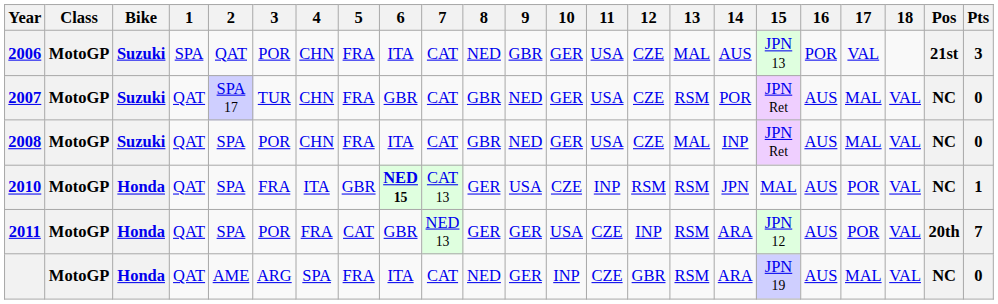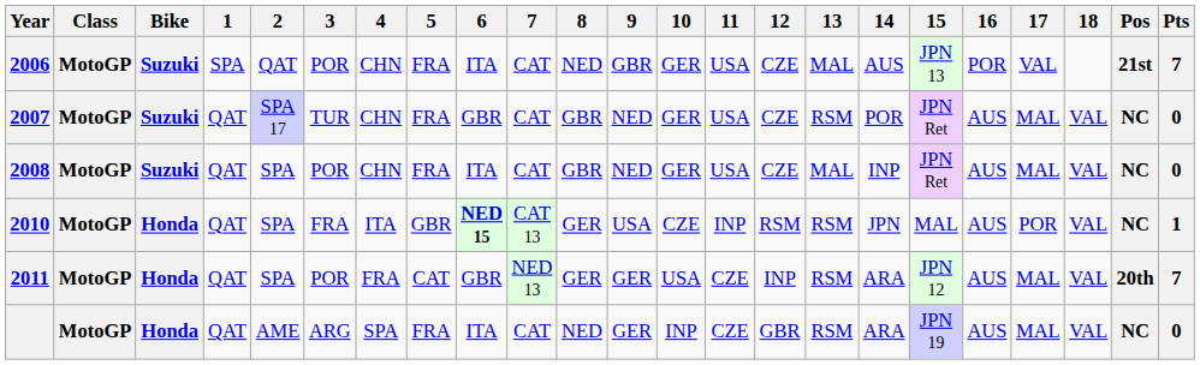 <table class="wikitable" style="text-align:center">
 <tr>
 <th>Year</th>
 <th>Class</th>
 <th>Bike</th>
 <th>1</th>
 <th>2</th>
 <th>3</th>
 <th>4</th>
 <th>5</th>
 <th>6</th>
 <th>7</th>
 <th>8</th>
 <th>9</th>
 <th>10</th>
 <th>11</th>
 <th>12</th>
 <th>13</th>
 <th>14</th>
 <th>15</th>
 <th>16</th>
 <th>17</th>
 <th>18</th>
 <th>Pos</th>
 <th>Pts</th>
 </tr>
 <tr>
 <th align="left"><a href='#'>2006</a></th>
 <th align="left">MotoGP</th>
 <th align="left"><a href='#'>Suzuki</a></th>
 <td><a href='#'>SPA</a></td>
 <td><a href='#'>QAT</a></td>
 <td><a href='#'>POR</a></td>
 <td><a href='#'>CHN</a></td>
 <td><a href='#'>FRA</a></td>
 <td><a href='#'>ITA</a></td>
 <td><a href='#'>CAT</a></td>
 <td><a href='#'>NED</a></td>
 <td><a href='#'>GBR</a></td>
 <td><a href='#'>GER</a></td>
 <td><a href='#'>USA</a></td>
 <td><a href='#'>CZE</a></td>
 <td><a href='#'>MAL</a></td>
 <td><a href='#'>AUS</a></td>
 <td style="background:#DFFFDF;"><a href='#'>JPN</a><br><small>13</small></td>
 <td><a href='#'>POR</a></td>
 <td><a href='#'>VAL</a></td>
 <td></td>
 <th>21st</th>
-<th>3</th>
+<th>7</th>
 </tr>
 <tr>
 <th align="left"><a href='#'>2007</a></th>
 <th align="left">MotoGP</th>
 <th align="left"><a href='#'>Suzuki</a></th>
 <td><a href='#'>QAT</a></td>
 <td style="background:#CFCFFF;"><a href='#'>SPA</a><br><small>17</small></td>
 <td><a href='#'>TUR</a></td>
 <td><a href='#'>CHN</a></td>
 <td><a href='#'>FRA</a></td>
 <td><a href='#'>GBR</a></td>
 <td><a href='#'>CAT</a></td>
 <td><a href='#'>GBR</a></td>
 <td><a href='#'>NED</a></td>
 <td><a href='#'>GER</a></td>
 <td><a href='#'>USA</a></td>
 <td><a href='#'>CZE</a></td>
 <td><a href='#'>RSM</a></td>
 <td><a href='#'>POR</a></td>
 <td style="background:#EFCFFF;"><a href='#'>JPN</a><br><small>Ret</small></td>
 <td><a href='#'>AUS</a></td>
 <td><a href='#'>MAL</a></td>
 <td><a href='#'>VAL</a></td>
 <th>NC</th>
 <th>0</th>
 </tr>
 <tr>
 <th align="left"><a href='#'>2008</a></th>
 <th align="left">MotoGP</th>
 <th align="left"><a href='#'>Suzuki</a></th>
 <td><a href='#'>QAT</a></td>
 <td><a href='#'>SPA</a></td>
 <td><a href='#'>POR</a></td>
 <td><a href='#'>CHN</a></td>
 <td><a href='#'>FRA</a></td>
 <td><a href='#'>ITA</a></td>
 <td><a href='#'>CAT</a></td>
 <td><a href='#'>GBR</a></td>
 <td><a href='#'>NED</a></td>
 <td><a href='#'>GER</a></td>
 <td><a href='#'>USA</a></td>
 <td><a href='#'>CZE</a></td>
 <td><a href='#'>MAL</a></td>
 <td><a href='#'>INP</a></td>
 <td style="background:#EFCFFF;"><a href='#'>JPN</a><br><small>Ret</small></td>
 <td><a href='#'>AUS</a></td>
 <td><a href='#'>MAL</a></td>
 <td><a href='#'>VAL</a></td>
 <th>NC</th>
 <th>0</th>
 </tr>
 <tr>
 <th align="left"><a href='#'>2010</a></th>
 <th align="left">MotoGP</th>
 <th align="left"><a href='#'>Honda</a></th>
 <td><a href='#'>QAT</a></td>
 <td><a href='#'>SPA</a></td>
 <td><a href='#'>FRA</a></td>
 <td><a href='#'>ITA</a></td>
 <td><a href='#'>GBR</a></td>
 <td style="background:#dfffdf;"><strong><a href='#'>NED</a><br><small>15</small></strong></td>
 <td style="background:#dfffdf;"><a href='#'>CAT</a><br><small>13</small></td>
 <td><a href='#'>GER</a></td>
 <td><a href='#'>USA</a></td>
 <td><a href='#'>CZE</a></td>
 <td><a href='#'>INP</a></td>
 <td><a href='#'>RSM</a></td>
 <td><a href='#'>RSM</a></td>
 <td><a href='#'>JPN</a></td>
 <td><a href='#'>MAL</a></td>
 <td><a href='#'>AUS</a></td>
 <td><a href='#'>POR</a></td>
 <td><a href='#'>VAL</a></td>
 <th>NC</th>
 <th>1</th>
 </tr>
 <tr>
 <th align="left"><a href='#'>2011</a></th>
 <th align="left">MotoGP</th>
 <th align="left"><a href='#'>Honda</a></th>
 <td><a href='#'>QAT</a></td>
 <td><a href='#'>SPA</a></td>
 <td><a href='#'>POR</a></td>
 <td><a href='#'>FRA</a></td>
 <td><a href='#'>CAT</a></td>
 <td><a href='#'>GBR</a></td>
 <td style="background:#dfffdf;"><a href='#'>NED</a><br><small>13</small></td>
 <td><a href='#'>GER</a></td>
 <td><a href='#'>GER</a></td>
 <td><a href='#'>USA</a></td>
 <td><a href='#'>CZE</a></td>
 <td><a href='#'>INP</a></td>
 <td><a href='#'>RSM</a></td>
 <td><a href='#'>ARA</a></td>
 <td style="background:#dfffdf;"><a href='#'>JPN</a><br><small>12</small></td>
 <td><a href='#'>AUS</a></td>
-<td><a href='#'>POR</a></td>
+<td><a href='#'>MAL</a></td>
 <td><a href='#'>VAL</a></td>
 <th>20th</th>
 <th>7</th>
 </tr>
 <tr>
 <th></th>
 <th>MotoGP</th>
 <th><a href='#'>Honda</a></th>
 <td><a href='#'>QAT</a></td>
 <td><a href='#'>AME</a></td>
 <td><a href='#'>ARG</a></td>
 <td><a href='#'>SPA</a></td>
 <td><a href='#'>FRA</a></td>
 <td><a href='#'>ITA</a></td>
 <td><a href='#'>CAT</a></td>
 <td><a href='#'>NED</a></td>
 <td><a href='#'>GER</a></td>
 <td><a href='#'>INP</a></td>
 <td><a href='#'>CZE</a></td>
 <td><a href='#'>GBR</a></td>
 <td><a href='#'>RSM</a></td>
 <td><a href='#'>ARA</a></td>
 <td style="background:#cfcfff;"><a href='#'>JPN</a><br><small>19</small></td>
 <td><a href='#'>AUS</a></td>
 <td><a href='#'>MAL</a></td>
 <td><a href='#'>VAL</a></td>
 <th>NC</th>
 <th>0</th>
 </tr>
 </table>
